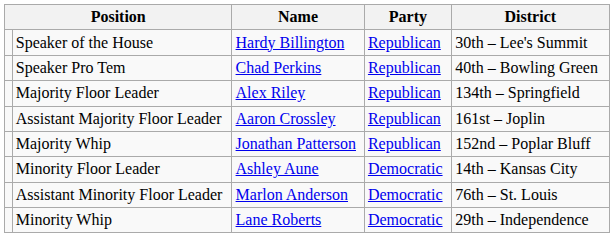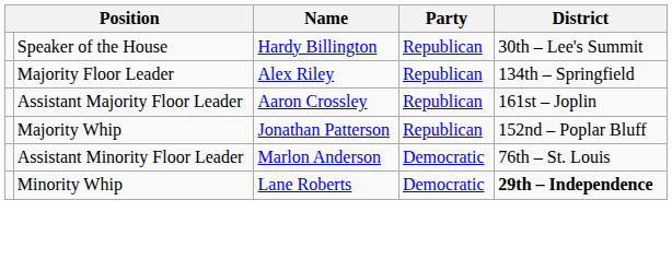 <table class="wikitable" style="font-size:100%">
 <tr>
 <th scope="col" colspan="2" width="220">Position</th>
 <th scope="col" width="125">Name</th>
 <th scope="col" width="80">Party</th>
 <th scope="col" width="150">District</th>
 </tr>
 <tr>
 <td></td>
 <td>Speaker of the House</td>
 <td><a href='#'>Hardy Billington</a></td>
 <td><a href='#'>Republican</a></td>
 <td>30th – Lee's Summit</td>
-</tr>
-<tr>
-<td></td>
-<td>Speaker Pro Tem</td>
-<td><a href='#'>Chad Perkins</a></td>
-<td><a href='#'>Republican</a></td>
-<td>40th – Bowling Green</td>
 </tr>
 <tr>
 <td></td>
 <td>Majority Floor Leader</td>
 <td><a href='#'>Alex Riley</a></td>
 <td><a href='#'>Republican</a></td>
 <td>134th – Springfield</td>
 </tr>
 <tr>
 <td></td>
 <td>Assistant Majority Floor Leader</td>
 <td><a href='#'>Aaron Crossley</a></td>
 <td><a href='#'>Republican</a></td>
 <td>161st – Joplin</td>
 </tr>
 <tr>
 <td></td>
 <td>Majority Whip</td>
 <td><a href='#'>Jonathan Patterson</a></td>
 <td><a href='#'>Republican</a></td>
 <td>152nd – Poplar Bluff</td>
 </tr>
 <tr>
 <td></td>
-<td>Minority Floor Leader</td>
-<td><a href='#'>Ashley Aune</a></td>
-<td><a href='#'>Democratic</a></td>
-<td>14th – Kansas City</td>
-</tr>
-<tr>
-<td></td>
 <td>Assistant Minority Floor Leader</td>
 <td><a href='#'>Marlon Anderson</a></td>
 <td><a href='#'>Democratic</a></td>
 <td>76th – St. Louis</td>
 </tr>
 <tr>
 <td></td>
 <td>Minority Whip</td>
 <td><a href='#'>Lane Roberts</a></td>
 <td><a href='#'>Democratic</a></td>
-<td>29th – Independence</td>
+<td><strong>29th – Independence</strong></td>
 </tr>
 </table>
